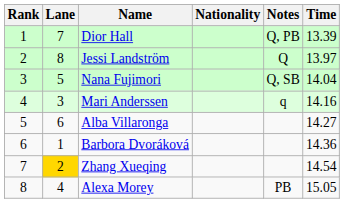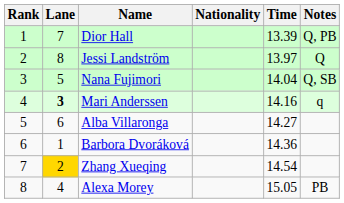 <table class="wikitable sortable" style="text-align:center">
 <tr>
 <th>Rank</th>
 <th>Lane</th>
 <th>Name</th>
 <th>Nationality</th>
+<th>Time</th>
 <th>Notes</th>
-<th>Time</th>
 </tr>
 <tr bgcolor=ccffcc>
 <td>1</td>
 <td>7</td>
 <td align=left><a href='#'>Dior Hall</a></td>
 <td align=left></td>
+<td>13.39</td>
 <td>Q, PB</td>
-<td>13.39</td>
 </tr>
 <tr bgcolor=ccffcc>
 <td>2</td>
 <td>8</td>
 <td align=left><a href='#'>Jessi Landström</a></td>
 <td align=left></td>
+<td>13.97</td>
 <td>Q</td>
-<td>13.97</td>
 </tr>
 <tr bgcolor=ccffcc>
 <td>3</td>
 <td>5</td>
 <td align=left><a href='#'>Nana Fujimori</a></td>
 <td align=left></td>
+<td>14.04</td>
 <td>Q, SB</td>
-<td>14.04</td>
 </tr>
 <tr bgcolor=ddffdd>
 <td>4</td>
-<td>3</td>
+<td><strong>3</strong></td>
 <td align=left><a href='#'>Mari Anderssen</a></td>
 <td align=left></td>
+<td>14.16</td>
 <td>q</td>
-<td>14.16</td>
 </tr>
 <tr>
 <td>5</td>
 <td>6</td>
 <td align=left><a href='#'>Alba Villaronga</a></td>
 <td align=left></td>
+<td>14.27</td>
 <td></td>
-<td>14.27</td>
 </tr>
 <tr>
 <td>6</td>
 <td>1</td>
 <td align=left><a href='#'>Barbora Dvoráková</a></td>
 <td align=left></td>
+<td>14.36</td>
 <td></td>
-<td>14.36</td>
 </tr>
 <tr>
 <td>7</td>
 <td style="background: gold;">2</td>
 <td align=left><a href='#'>Zhang Xueqing</a></td>
 <td align=left></td>
+<td>14.54</td>
 <td></td>
-<td>14.54</td>
 </tr>
 <tr>
 <td>8</td>
 <td>4</td>
 <td align=left><a href='#'>Alexa Morey</a></td>
 <td align=left></td>
+<td>15.05</td>
 <td>PB</td>
-<td>15.05</td>
 </tr>
 </table>
